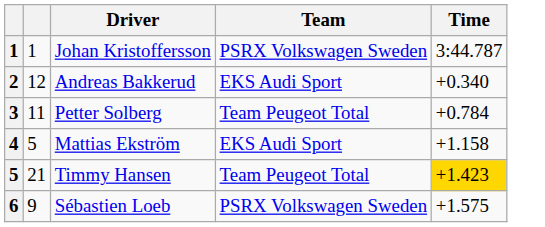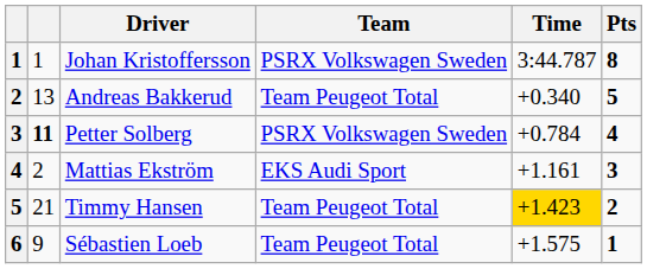 <table class="wikitable" style="font-size:95%">
 <tr>
 <th></th>
 <th></th>
 <th>Driver</th>
 <th>Team</th>
 <th>Time</th>
+<th>Pts</th>
 </tr>
 <tr>
 <th>1</th>
 <td>1</td>
 <td> <a href='#'>Johan Kristoffersson</a></td>
 <td><a href='#'>PSRX Volkswagen Sweden</a></td>
 <td>3:44.787</td>
+<td><strong>8</strong></td>
 </tr>
 <tr>
 <th>2</th>
-<td>12</td>
+<td>13</td>
 <td> <a href='#'>Andreas Bakkerud</a></td>
-<td><a href='#'>EKS Audi Sport</a></td>
+<td><a href='#'>Team Peugeot Total</a></td>
 <td>+0.340</td>
+<td><strong>5</strong></td>
 </tr>
 <tr>
 <th>3</th>
-<td>11</td>
+<td><strong>11</strong></td>
 <td> <a href='#'>Petter Solberg</a></td>
-<td><a href='#'>Team Peugeot Total</a></td>
+<td><a href='#'>PSRX Volkswagen Sweden</a></td>
 <td>+0.784</td>
+<td><strong>4</strong></td>
 </tr>
 <tr>
 <th>4</th>
-<td>5</td>
+<td>2</td>
 <td> <a href='#'>Mattias Ekström</a></td>
 <td><a href='#'>EKS Audi Sport</a></td>
-<td>+1.158</td>
+<td>+1.161</td>
+<td><strong>3</strong></td>
 </tr>
 <tr>
 <th>5</th>
 <td>21</td>
 <td> <a href='#'>Timmy Hansen</a></td>
 <td><a href='#'>Team Peugeot Total</a></td>
 <td style="background: gold;">+1.423</td>
+<td><strong>2</strong></td>
 </tr>
 <tr>
 <th>6</th>
 <td>9</td>
 <td> <a href='#'>Sébastien Loeb</a></td>
-<td><a href='#'>PSRX Volkswagen Sweden</a></td>
+<td><a href='#'>Team Peugeot Total</a></td>
 <td>+1.575</td>
+<td><strong>1</strong></td>
 </tr>
 </table>
